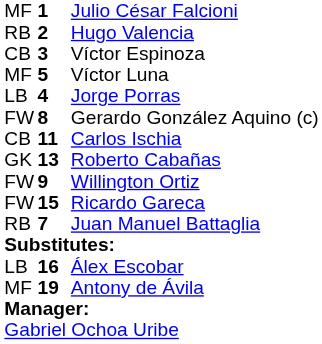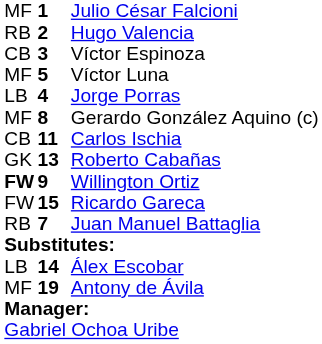 <table cellspacing="0" cellpadding="0" style="font-size:90%; margin:0.2em auto;">
 <tr>
 <th width="25"></th>
 <th width="25"></th>
 </tr>
 <tr>
 <td>MF</td>
 <td><strong>1</strong></td>
 <td> <a href='#'>Julio César Falcioni</a></td>
 </tr>
 <tr>
 <td>RB</td>
 <td><strong>2</strong></td>
 <td> <a href='#'>Hugo Valencia</a></td>
 <td></td>
 <td></td>
 </tr>
 <tr>
 <td>CB</td>
 <td><strong>3</strong></td>
 <td> Víctor Espinoza</td>
 <td></td>
 </tr>
 <tr>
 <td>MF</td>
 <td><strong>5</strong></td>
 <td> Víctor Luna</td>
 <td></td>
 </tr>
 <tr>
 <td>LB</td>
 <td><strong>4</strong></td>
 <td> <a href='#'>Jorge Porras</a></td>
 </tr>
 <tr>
-<td>FW</td>
+<td>MF</td>
 <td><strong>8</strong></td>
 <td> Gerardo González Aquino (c)</td>
 <td></td>
 <td></td>
 </tr>
 <tr>
 <td>CB</td>
 <td><strong>11</strong></td>
 <td> <a href='#'>Carlos Ischia</a></td>
 </tr>
 <tr>
 <td>GK</td>
 <td><strong>13</strong></td>
 <td> <a href='#'>Roberto Cabañas</a></td>
 <td></td>
 </tr>
 <tr>
-<td>FW</td>
+<td><strong>FW</strong></td>
 <td><strong>9</strong></td>
 <td> <a href='#'>Willington Ortiz</a></td>
 </tr>
 <tr>
 <td>FW</td>
 <td><strong>15</strong></td>
 <td> <a href='#'>Ricardo Gareca</a></td>
 <td></td>
 </tr>
 <tr>
 <td>RB</td>
 <td><strong>7</strong></td>
 <td> <a href='#'>Juan Manuel Battaglia</a></td>
 </tr>
 <tr>
 <td colspan=3><strong>Substitutes:</strong></td>
 </tr>
 <tr>
 <td>LB</td>
-<td><strong>16</strong></td>
+<td><strong>14</strong></td>
 <td> <a href='#'>Álex Escobar</a></td>
 <td></td>
 <td></td>
 </tr>
 <tr>
 <td>MF</td>
 <td><strong>19</strong></td>
 <td> <a href='#'>Antony de Ávila</a></td>
 <td></td>
 <td></td>
 </tr>
 <tr>
 <td colspan=3><strong>Manager:</strong></td>
 </tr>
 <tr>
 <td colspan=4> <a href='#'>Gabriel Ochoa Uribe</a></td>
 </tr>
 </table>
